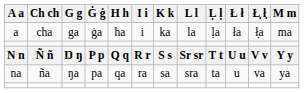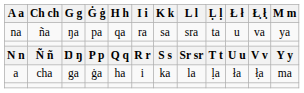 <table class="wikitable" style="text-align: center">
 <tr>
 <th>A a</th>
 <th>Ch ch</th>
 <th>G g</th>
 <th>Ġ ġ</th>
 <th>H h</th>
 <th>I i</th>
 <th>K k</th>
 <th>L l</th>
 <th>Ḷ ḷ</th>
 <th>Ł ł</th>
 <th>Ł̣ ł̣</th>
 <th>M m</th>
 </tr>
 <tr>
-<td>a</td>
-<td>cha</td>
-<td>ga</td>
-<td>ġa</td>
-<td>ha</td>
-<td>i</td>
-<td>ka</td>
-<td>la</td>
-<td>ḷa</td>
-<td>ła</td>
-<td>ł̣a</td>
-<td>ma</td>
+<td>na</td>
+<td>ña</td>
+<td>ŋa</td>
+<td>pa</td>
+<td>qa</td>
+<td>ra</td>
+<td>sa</td>
+<td>sra</td>
+<td>ta</td>
+<td>u</td>
+<td>va</td>
+<td>ya</td>
 </tr>
 <tr>
 <td></td>
 <td></td>
 <td></td>
 <td></td>
 <td></td>
 <td></td>
 <td></td>
 <td></td>
 <td></td>
 <td></td>
 <td></td>
 <td></td>
 </tr>
 <tr>
 <th>N n</th>
 <th>Ñ ñ</th>
 <th Ŋ>Ŋ ŋ</th>
 <th>P p</th>
 <th>Q q</th>
 <th>R r</th>
 <th>S s</th>
 <th>Sr sr</th>
 <th>T t</th>
 <th>U u</th>
 <th>V v</th>
 <th>Y y</th>
 </tr>
 <tr>
-<td>na</td>
-<td>ña</td>
-<td>ŋa</td>
-<td>pa</td>
-<td>qa</td>
-<td>ra</td>
-<td>sa</td>
-<td>sra</td>
-<td>ta</td>
-<td>u</td>
-<td>va</td>
-<td>ya</td>
+<td>a</td>
+<td>cha</td>
+<td>ga</td>
+<td>ġa</td>
+<td>ha</td>
+<td>i</td>
+<td>ka</td>
+<td>la</td>
+<td>ḷa</td>
+<td>ła</td>
+<td>ł̣a</td>
+<td>ma</td>
 </tr>
 <tr>
 <td></td>
 <td></td>
 <td></td>
 <td></td>
 <td></td>
 <td></td>
 <td></td>
 <td></td>
 <td></td>
 <td></td>
 <td></td>
 <td></td>
 </tr>
 </table>
